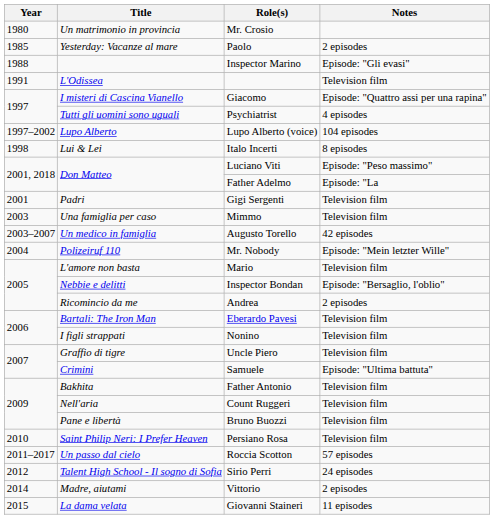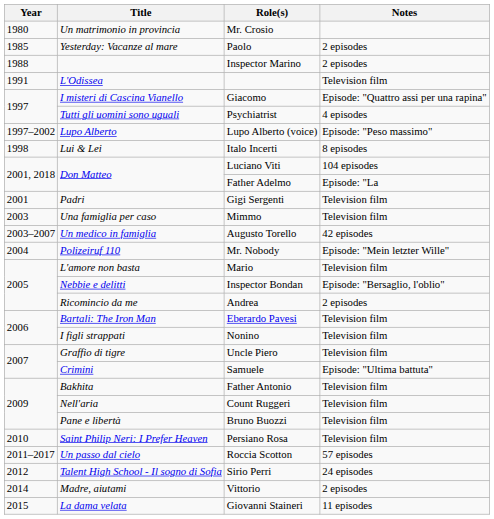 <table class="wikitable plainrowheaders sortable">
 <tr>
 <th scope="col">Year</th>
 <th scope="col">Title</th>
 <th scope="col">Role(s)</th>
 <th scope="col" class="unsortable">Notes</th>
 </tr>
 <tr>
 <td>1980</td>
 <td><em>Un matrimonio in provincia</em></td>
 <td>Mr. Crosio</td>
 <td></td>
 </tr>
 <tr>
 <td>1985</td>
 <td><em>Yesterday: Vacanze al mare</em></td>
 <td>Paolo</td>
 <td>2 episodes</td>
 </tr>
 <tr>
 <td>1988</td>
 <td></td>
 <td>Inspector Marino</td>
-<td>Episode: "Gli evasi"</td>
+<td>2 episodes</td>
 </tr>
 <tr>
 <td>1991</td>
 <td><em><a href='#'>L'Odissea</a></em></td>
 <td></td>
 <td>Television film</td>
 </tr>
 <tr>
 <td rowspan="2">1997</td>
 <td><em><a href='#'>I misteri di Cascina Vianello</a></em></td>
 <td>Giacomo</td>
 <td>Episode: "Quattro assi per una rapina"</td>
 </tr>
 <tr>
 <td><em><a href='#'>Tutti gli uomini sono uguali</a></em></td>
 <td>Psychiatrist</td>
 <td>4 episodes</td>
 </tr>
 <tr>
 <td>1997–2002</td>
 <td><em><a href='#'>Lupo Alberto</a></em></td>
 <td>Lupo Alberto (voice)</td>
-<td>104 episodes</td>
+<td>Episode: "Peso massimo"</td>
 </tr>
 <tr>
 <td>1998</td>
 <td><em>Lui & Lei</em></td>
 <td>Italo Incerti</td>
 <td>8 episodes</td>
 </tr>
 <tr>
 <td rowspan="2">2001, 2018</td>
 <td rowspan="2"><em><a href='#'>Don Matteo</a></em></td>
 <td>Luciano Viti</td>
-<td>Episode: "Peso massimo"</td>
+<td>104 episodes</td>
 </tr>
 <tr>
 <td>Father Adelmo</td>
 <td>Episode: "La </td>
 </tr>
 <tr>
 <td>2001</td>
 <td><em>Padri</em></td>
 <td>Gigi Sergenti</td>
 <td>Television film</td>
 </tr>
 <tr>
 <td>2003</td>
 <td><em>Una famiglia per caso</em></td>
 <td>Mimmo</td>
 <td>Television film</td>
 </tr>
 <tr>
 <td>2003–2007</td>
 <td><em><a href='#'>Un medico in famiglia</a></em></td>
 <td>Augusto Torello</td>
 <td>42 episodes</td>
 </tr>
 <tr>
 <td>2004</td>
 <td><em><a href='#'>Polizeiruf 110</a></em></td>
 <td>Mr. Nobody</td>
 <td>Episode: "Mein letzter Wille"</td>
 </tr>
 <tr>
 <td rowspan="3">2005</td>
 <td><em>L'amore non basta</em></td>
 <td>Mario</td>
 <td>Television film</td>
 </tr>
 <tr>
 <td><em><a href='#'>Nebbie e delitti</a></em></td>
 <td>Inspector Bondan</td>
 <td>Episode: "Bersaglio, l'oblio"</td>
 </tr>
 <tr>
 <td><em>Ricomincio da me</em></td>
 <td>Andrea</td>
 <td>2 episodes</td>
 </tr>
 <tr>
 <td rowspan="2">2006</td>
 <td><em><a href='#'>Bartali: The Iron Man</a></em></td>
 <td><a href='#'>Eberardo Pavesi</a></td>
 <td>Television film</td>
 </tr>
 <tr>
 <td><em>I figli strappati</em></td>
 <td>Nonino</td>
 <td>Television film</td>
 </tr>
 <tr>
 <td rowspan="2">2007</td>
 <td><em>Graffio di tigre</em></td>
 <td>Uncle Piero</td>
 <td>Television film</td>
 </tr>
 <tr>
 <td><em><a href='#'>Crimini</a></em></td>
 <td>Samuele</td>
 <td>Episode: "Ultima battuta"</td>
 </tr>
 <tr>
 <td rowspan="3">2009</td>
 <td><em>Bakhita</em></td>
 <td>Father Antonio</td>
 <td>Television film</td>
 </tr>
 <tr>
 <td><em>Nell'aria</em></td>
 <td>Count Ruggeri</td>
 <td>Television film</td>
 </tr>
 <tr>
 <td><em>Pane e libertà</em></td>
 <td>Bruno Buozzi</td>
 <td>Television film</td>
 </tr>
 <tr>
 <td>2010</td>
 <td><em><a href='#'>Saint Philip Neri: I Prefer Heaven</a></em></td>
 <td>Persiano Rosa</td>
 <td>Television film</td>
 </tr>
 <tr>
 <td>2011–2017</td>
 <td><em><a href='#'>Un passo dal cielo</a></em></td>
 <td>Roccia Scotton</td>
 <td>57 episodes</td>
 </tr>
 <tr>
 <td>2012</td>
 <td><em><a href='#'>Talent High School - Il sogno di Sofia</a></em></td>
 <td>Sirio Perri</td>
 <td>24 episodes</td>
 </tr>
 <tr>
 <td>2014</td>
 <td><em>Madre, aiutami</em></td>
 <td>Vittorio</td>
 <td>2 episodes</td>
 </tr>
 <tr>
 <td>2015</td>
 <td><em><a href='#'>La dama velata</a></em></td>
 <td>Giovanni Staineri</td>
 <td>11 episodes</td>
 </tr>
 </table>
